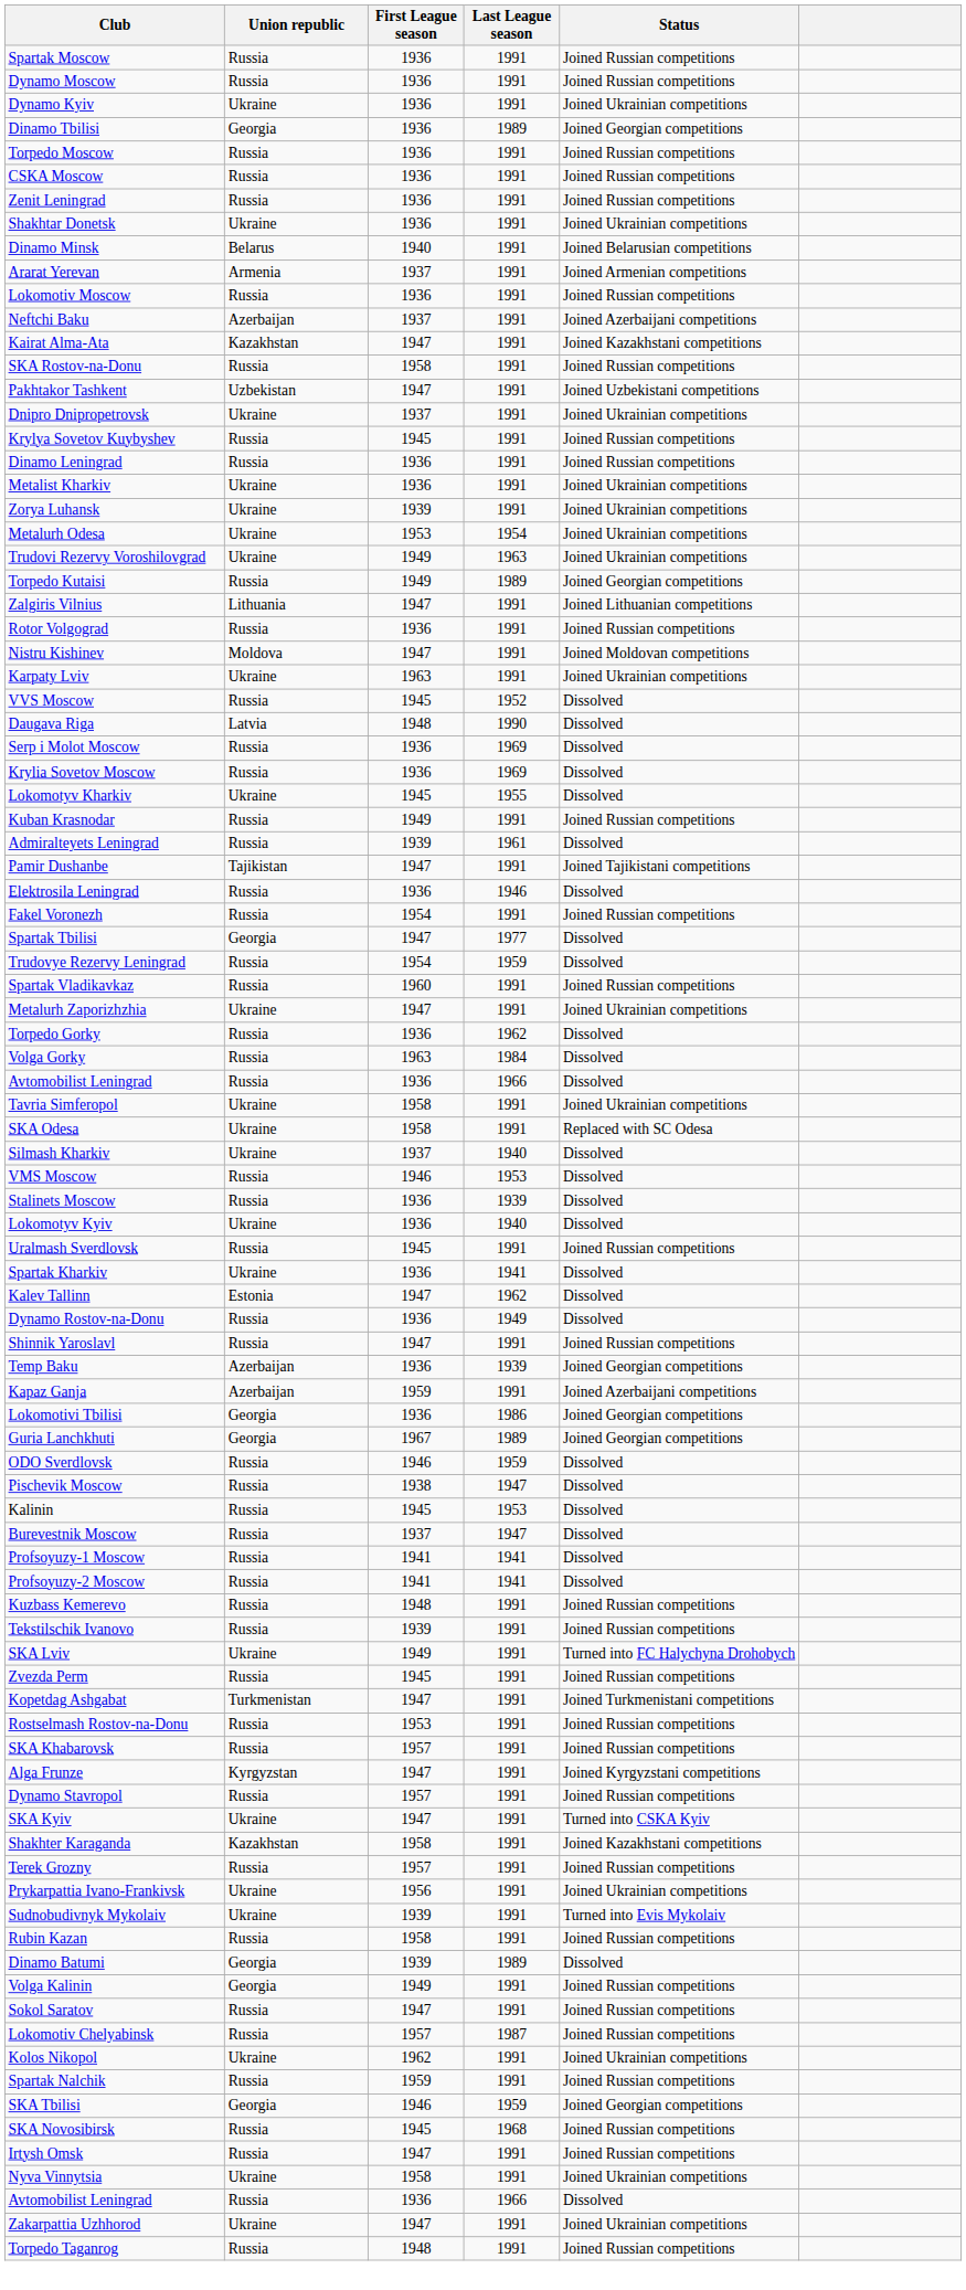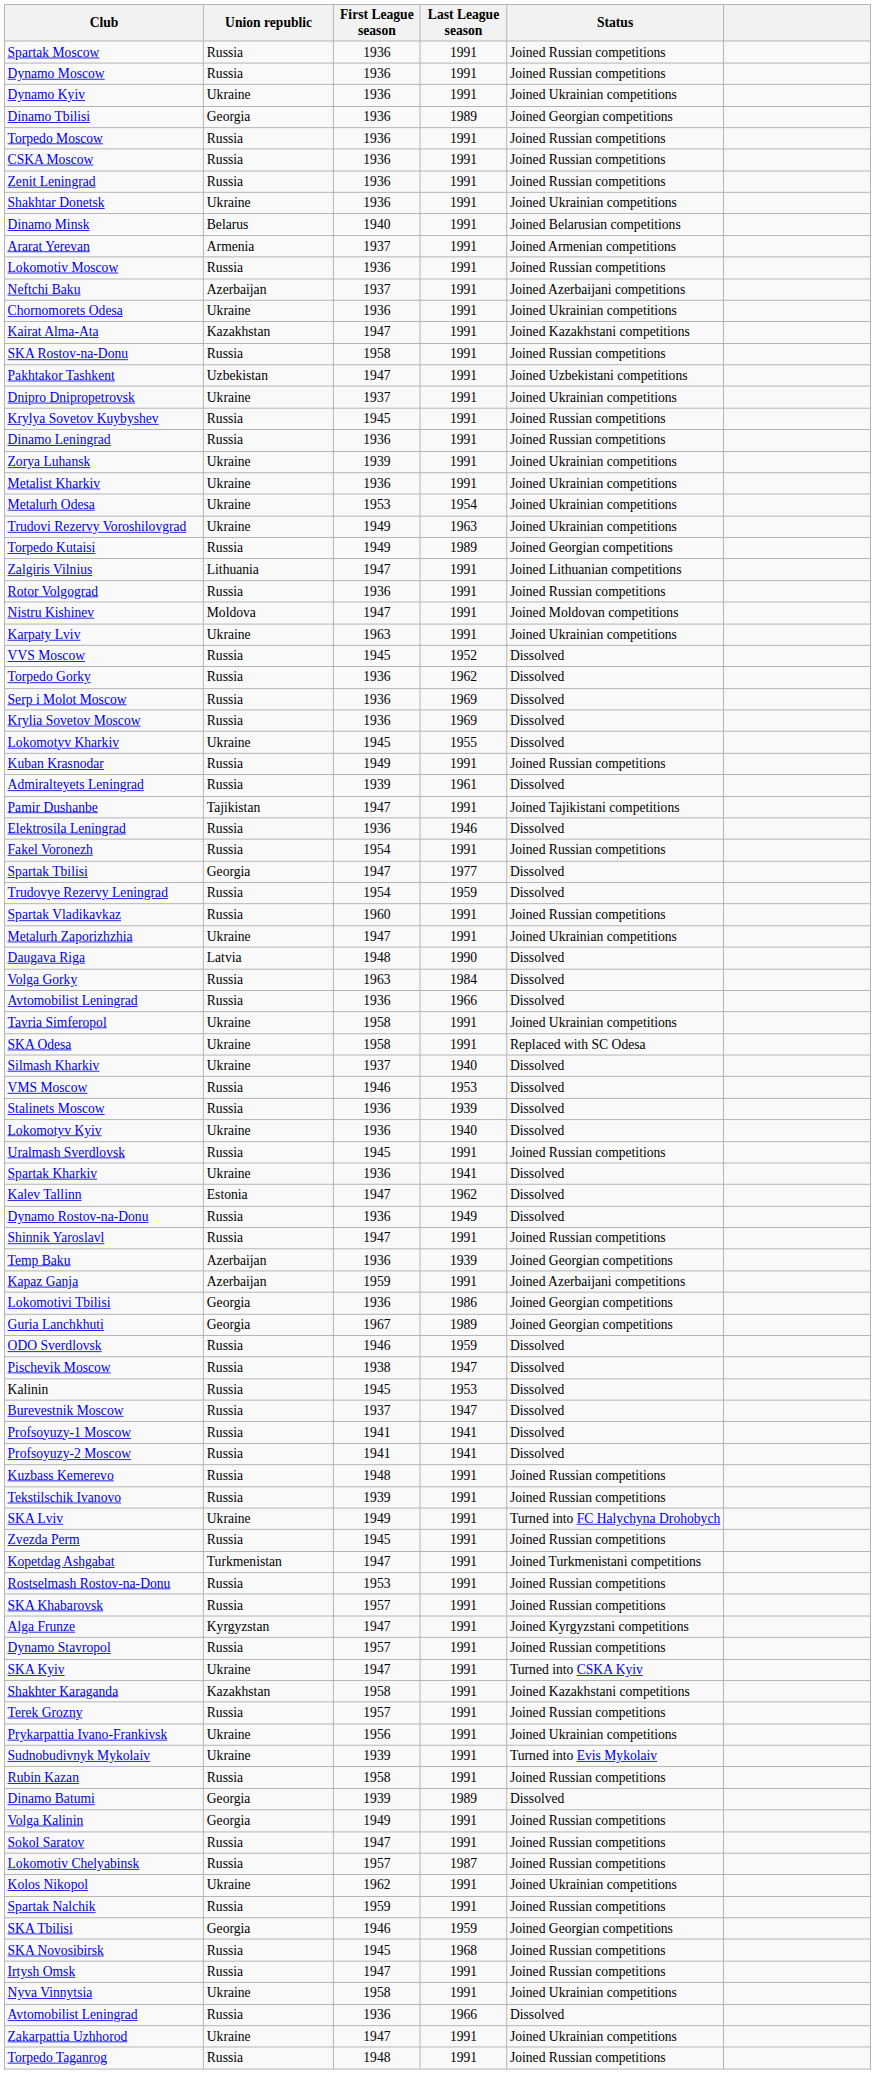 <table class="wikitable sortable" style="text-align:left">
 <tr>
 <th width=23%>Club</th>
 <th width=15%>Union republic</th>
 <th width=10%>First League<br>season</th>
 <th width=10%>Last League<br>season</th>
 <th width=25%>Status</th>
 <th class="unsortable"></th>
 </tr>
 <tr>
 <td align=left><a href='#'>Spartak Moscow</a></td>
 <td>Russia</td>
 <td align=center>1936</td>
 <td align=center>1991</td>
 <td>Joined Russian competitions</td>
 <td align=center></td>
 </tr>
 <tr>
 <td align=left><a href='#'>Dynamo Moscow</a></td>
 <td>Russia</td>
 <td align=center>1936</td>
 <td align=center>1991</td>
 <td>Joined Russian competitions</td>
 <td align=center></td>
 </tr>
 <tr>
 <td align=left><a href='#'>Dynamo Kyiv</a></td>
 <td>Ukraine</td>
 <td align=center>1936</td>
 <td align=center>1991</td>
 <td>Joined Ukrainian competitions</td>
 <td align=center></td>
 </tr>
 <tr>
 <td align=left><a href='#'>Dinamo Tbilisi</a></td>
 <td>Georgia</td>
 <td align=center>1936</td>
 <td align=center>1989</td>
 <td>Joined Georgian competitions</td>
 <td align=center></td>
 </tr>
 <tr>
 <td align=left><a href='#'>Torpedo Moscow</a></td>
 <td>Russia</td>
 <td align=center>1936</td>
 <td align=center>1991</td>
 <td>Joined Russian competitions</td>
 <td align=center></td>
 </tr>
 <tr>
 <td align=left><a href='#'>CSKA Moscow</a></td>
 <td>Russia</td>
 <td align=center>1936</td>
 <td align=center>1991</td>
 <td>Joined Russian competitions</td>
 <td align=center></td>
 </tr>
 <tr>
 <td align=left><a href='#'>Zenit Leningrad</a></td>
 <td>Russia</td>
 <td align=center>1936</td>
 <td align=center>1991</td>
 <td>Joined Russian competitions</td>
 <td align=center></td>
 </tr>
 <tr>
 <td align=left><a href='#'>Shakhtar Donetsk</a></td>
 <td>Ukraine</td>
 <td align=center>1936</td>
 <td align=center>1991</td>
 <td>Joined Ukrainian competitions</td>
 <td align=center></td>
 </tr>
 <tr>
 <td align=left><a href='#'>Dinamo Minsk</a></td>
 <td>Belarus</td>
 <td align=center>1940</td>
 <td align=center>1991</td>
 <td>Joined Belarusian competitions</td>
 <td align=center></td>
 </tr>
 <tr>
 <td align=left><a href='#'>Ararat Yerevan</a></td>
 <td>Armenia</td>
 <td align=center>1937</td>
 <td align=center>1991</td>
 <td>Joined Armenian competitions</td>
 <td align=center></td>
 </tr>
 <tr>
 <td align=left><a href='#'>Lokomotiv Moscow</a></td>
 <td>Russia</td>
 <td align=center>1936</td>
 <td align=center>1991</td>
 <td>Joined Russian competitions</td>
 <td align=center></td>
 </tr>
 <tr>
 <td align=left><a href='#'>Neftchi Baku</a></td>
 <td>Azerbaijan</td>
 <td align=center>1937</td>
 <td align=center>1991</td>
 <td>Joined Azerbaijani competitions</td>
 <td align=center></td>
 </tr>
 <tr>
+<td align=left><a href='#'>Chornomorets Odesa</a></td>
+<td>Ukraine</td>
+<td align=center>1936</td>
+<td align=center>1991</td>
+<td>Joined Ukrainian competitions</td>
+<td align=center></td>
+</tr>
+<tr>
 <td align=left><a href='#'>Kairat Alma-Ata</a></td>
 <td>Kazakhstan</td>
 <td align=center>1947</td>
 <td align=center>1991</td>
 <td>Joined Kazakhstani competitions</td>
 <td align=center></td>
 </tr>
 <tr>
 <td align=left><a href='#'>SKA Rostov-na-Donu</a></td>
 <td>Russia</td>
 <td align=center>1958</td>
 <td align=center>1991</td>
 <td>Joined Russian competitions</td>
 <td align=center></td>
 </tr>
 <tr>
 <td align=left><a href='#'>Pakhtakor Tashkent</a></td>
 <td>Uzbekistan</td>
 <td align=center>1947</td>
 <td align=center>1991</td>
 <td>Joined Uzbekistani competitions</td>
 <td align=center></td>
 </tr>
 <tr>
 <td align=left><a href='#'>Dnipro Dnipropetrovsk</a></td>
 <td>Ukraine</td>
 <td align=center>1937</td>
 <td align=center>1991</td>
 <td>Joined Ukrainian competitions</td>
 <td align=center></td>
 </tr>
 <tr>
 <td align=left><a href='#'>Krylya Sovetov Kuybyshev</a></td>
 <td>Russia</td>
 <td align=center>1945</td>
 <td align=center>1991</td>
 <td>Joined Russian competitions</td>
 <td align=center></td>
 </tr>
 <tr>
 <td align=left><a href='#'>Dinamo Leningrad</a></td>
 <td>Russia</td>
 <td align=center>1936</td>
 <td align=center>1991</td>
 <td>Joined Russian competitions</td>
 <td align=center></td>
 </tr>
 <tr>
-<td align=left><a href='#'>Metalist Kharkiv</a></td>
+<td align=left><a href='#'>Zorya Luhansk</a></td>
 <td>Ukraine</td>
-<td align=center>1936</td>
+<td align=center>1939</td>
 <td align=center>1991</td>
 <td>Joined Ukrainian competitions</td>
 <td align=center></td>
 </tr>
 <tr>
-<td align=left><a href='#'>Zorya Luhansk</a></td>
+<td align=left><a href='#'>Metalist Kharkiv</a></td>
 <td>Ukraine</td>
-<td align=center>1939</td>
+<td align=center>1936</td>
 <td align=center>1991</td>
 <td>Joined Ukrainian competitions</td>
 <td align=center></td>
 </tr>
 <tr>
 <td align=left><a href='#'>Metalurh Odesa</a></td>
 <td>Ukraine</td>
 <td align=center>1953</td>
 <td align=center>1954</td>
 <td>Joined Ukrainian competitions</td>
 <td align=center></td>
 </tr>
 <tr>
 <td align=left><a href='#'>Trudovi Rezervy Voroshilovgrad</a></td>
 <td>Ukraine</td>
 <td align=center>1949</td>
 <td align=center>1963</td>
 <td>Joined Ukrainian competitions</td>
 <td align=center></td>
 </tr>
 <tr>
 <td align=left><a href='#'>Torpedo Kutaisi</a></td>
 <td>Russia</td>
 <td align=center>1949</td>
 <td align=center>1989</td>
 <td>Joined Georgian competitions</td>
 <td align=center></td>
 </tr>
 <tr>
 <td align=left><a href='#'>Zalgiris Vilnius</a></td>
 <td>Lithuania</td>
 <td align=center>1947</td>
 <td align=center>1991</td>
 <td>Joined Lithuanian competitions</td>
 <td align=center></td>
 </tr>
 <tr>
 <td align=left><a href='#'>Rotor Volgograd</a></td>
 <td>Russia</td>
 <td align=center>1936</td>
 <td align=center>1991</td>
 <td>Joined Russian competitions</td>
 <td align=center></td>
 </tr>
 <tr>
 <td align=left><a href='#'>Nistru Kishinev</a></td>
 <td>Moldova</td>
 <td align=center>1947</td>
 <td align=center>1991</td>
 <td>Joined Moldovan competitions</td>
 <td align=center></td>
 </tr>
 <tr>
 <td align=left><a href='#'>Karpaty Lviv</a></td>
 <td>Ukraine</td>
 <td align=center>1963</td>
 <td align=center>1991</td>
 <td>Joined Ukrainian competitions</td>
 <td align=center></td>
 </tr>
 <tr>
 <td align=left><a href='#'>VVS Moscow</a></td>
 <td>Russia</td>
 <td align=center>1945</td>
 <td align=center>1952</td>
 <td>Dissolved</td>
 <td align=center></td>
 </tr>
 <tr>
-<td align=left><a href='#'>Daugava Riga</a></td>
-<td>Latvia</td>
-<td align=center>1948</td>
-<td align=center>1990</td>
+<td align=left><a href='#'>Torpedo Gorky</a></td>
+<td>Russia</td>
+<td align=center>1936</td>
+<td align=center>1962</td>
 <td>Dissolved</td>
 <td align=center></td>
 </tr>
 <tr>
 <td align=left><a href='#'>Serp i Molot Moscow</a></td>
 <td>Russia</td>
 <td align=center>1936</td>
 <td align=center>1969</td>
 <td>Dissolved</td>
 <td align=center></td>
 </tr>
 <tr>
 <td align=left><a href='#'>Krylia Sovetov Moscow</a></td>
 <td>Russia</td>
 <td align=center>1936</td>
 <td align=center>1969</td>
 <td>Dissolved</td>
 <td align=center></td>
 </tr>
 <tr>
 <td align=left><a href='#'>Lokomotyv Kharkiv</a></td>
 <td>Ukraine</td>
 <td align=center>1945</td>
 <td align=center>1955</td>
 <td>Dissolved</td>
 <td align=center></td>
 </tr>
 <tr>
 <td align=left><a href='#'>Kuban Krasnodar</a></td>
 <td>Russia</td>
 <td align=center>1949</td>
 <td align=center>1991</td>
 <td>Joined Russian competitions</td>
 <td align=center></td>
 </tr>
 <tr>
 <td align=left><a href='#'>Admiralteyets Leningrad</a></td>
 <td>Russia</td>
 <td align=center>1939</td>
 <td align=center>1961</td>
 <td>Dissolved</td>
 <td align=center></td>
 </tr>
 <tr>
 <td align=left><a href='#'>Pamir Dushanbe</a></td>
 <td>Tajikistan</td>
 <td align=center>1947</td>
 <td align=center>1991</td>
 <td>Joined Tajikistani competitions</td>
 <td align=center></td>
 </tr>
 <tr>
 <td align=left><a href='#'>Elektrosila Leningrad</a></td>
 <td>Russia</td>
 <td align=center>1936</td>
 <td align=center>1946</td>
 <td>Dissolved</td>
 <td align=center></td>
 </tr>
 <tr>
 <td align=left><a href='#'>Fakel Voronezh</a></td>
 <td>Russia</td>
 <td align=center>1954</td>
 <td align=center>1991</td>
 <td>Joined Russian competitions</td>
 <td align=center></td>
 </tr>
 <tr>
 <td align=left><a href='#'>Spartak Tbilisi</a></td>
 <td>Georgia</td>
 <td align=center>1947</td>
 <td align=center>1977</td>
 <td>Dissolved</td>
 <td align=center></td>
 </tr>
 <tr>
 <td align=left><a href='#'>Trudovye Rezervy Leningrad</a></td>
 <td>Russia</td>
 <td align=center>1954</td>
 <td align=center>1959</td>
 <td>Dissolved</td>
 <td align=center></td>
 </tr>
 <tr>
 <td align=left><a href='#'>Spartak Vladikavkaz</a></td>
 <td>Russia</td>
 <td align=center>1960</td>
 <td align=center>1991</td>
 <td>Joined Russian competitions</td>
 <td align=center></td>
 </tr>
 <tr>
 <td align=left><a href='#'>Metalurh Zaporizhzhia</a></td>
 <td>Ukraine</td>
 <td align=center>1947</td>
 <td align=center>1991</td>
 <td>Joined Ukrainian competitions</td>
 <td align=center></td>
 </tr>
 <tr>
-<td align=left><a href='#'>Torpedo Gorky</a></td>
-<td>Russia</td>
-<td align=center>1936</td>
-<td align=center>1962</td>
+<td align=left><a href='#'>Daugava Riga</a></td>
+<td>Latvia</td>
+<td align=center>1948</td>
+<td align=center>1990</td>
 <td>Dissolved</td>
 <td align=center></td>
 </tr>
 <tr>
 <td align=left><a href='#'>Volga Gorky</a></td>
 <td>Russia</td>
 <td align=center>1963</td>
 <td align=center>1984</td>
 <td>Dissolved</td>
 <td align=center></td>
 </tr>
 <tr>
 <td align=left><a href='#'>Avtomobilist Leningrad</a></td>
 <td>Russia</td>
 <td align=center>1936</td>
 <td align=center>1966</td>
 <td>Dissolved</td>
 <td align=center></td>
 </tr>
 <tr>
 <td align=left><a href='#'>Tavria Simferopol</a></td>
 <td>Ukraine</td>
 <td align=center>1958</td>
 <td align=center>1991</td>
 <td>Joined Ukrainian competitions</td>
 <td align=center></td>
 </tr>
 <tr>
 <td align=left><a href='#'>SKA Odesa</a></td>
 <td>Ukraine</td>
 <td align=center>1958</td>
 <td align=center>1991</td>
 <td>Replaced with SC Odesa</td>
 <td align=center></td>
 </tr>
 <tr>
 <td align=left><a href='#'>Silmash Kharkiv</a></td>
 <td>Ukraine</td>
 <td align=center>1937</td>
 <td align=center>1940</td>
 <td>Dissolved</td>
 <td align=center></td>
 </tr>
 <tr>
 <td align=left><a href='#'>VMS Moscow</a></td>
 <td>Russia</td>
 <td align=center>1946</td>
 <td align=center>1953</td>
 <td>Dissolved</td>
 <td align=center></td>
 </tr>
 <tr>
 <td align=left><a href='#'>Stalinets Moscow</a></td>
 <td>Russia</td>
 <td align=center>1936</td>
 <td align=center>1939</td>
 <td>Dissolved</td>
 <td align=center></td>
 </tr>
 <tr>
 <td align=left><a href='#'>Lokomotyv Kyiv</a></td>
 <td>Ukraine</td>
 <td align=center>1936</td>
 <td align=center>1940</td>
 <td>Dissolved</td>
 <td align=center></td>
 </tr>
 <tr>
 <td align=left><a href='#'>Uralmash Sverdlovsk</a></td>
 <td>Russia</td>
 <td align=center>1945</td>
 <td align=center>1991</td>
 <td>Joined Russian competitions</td>
 <td align=center></td>
 </tr>
 <tr>
 <td align=left><a href='#'>Spartak Kharkiv</a></td>
 <td>Ukraine</td>
 <td align=center>1936</td>
 <td align=center>1941</td>
 <td>Dissolved</td>
 <td align=center></td>
 </tr>
 <tr>
 <td align=left><a href='#'>Kalev Tallinn</a></td>
 <td>Estonia</td>
 <td align=center>1947</td>
 <td align=center>1962</td>
 <td>Dissolved</td>
 <td align=center></td>
 </tr>
 <tr>
 <td align=left><a href='#'>Dynamo Rostov-na-Donu</a></td>
 <td>Russia</td>
 <td align=center>1936</td>
 <td align=center>1949</td>
 <td>Dissolved</td>
 <td align=center></td>
 </tr>
 <tr>
 <td align=left><a href='#'>Shinnik Yaroslavl</a></td>
 <td>Russia</td>
 <td align=center>1947</td>
 <td align=center>1991</td>
 <td>Joined Russian competitions</td>
 <td align=center></td>
 </tr>
 <tr>
 <td align=left><a href='#'>Temp Baku</a></td>
 <td>Azerbaijan</td>
 <td align=center>1936</td>
 <td align=center>1939</td>
 <td>Joined Georgian competitions</td>
 <td align=center></td>
 </tr>
 <tr>
 <td align=left><a href='#'>Kapaz Ganja</a></td>
 <td>Azerbaijan</td>
 <td align=center>1959</td>
 <td align=center>1991</td>
 <td>Joined Azerbaijani competitions</td>
 <td align=center></td>
 </tr>
 <tr>
 <td align=left><a href='#'>Lokomotivi Tbilisi</a></td>
 <td>Georgia</td>
 <td align=center>1936</td>
 <td align=center>1986</td>
 <td>Joined Georgian competitions</td>
 <td align=center></td>
 </tr>
 <tr>
 <td align=left><a href='#'>Guria Lanchkhuti</a></td>
 <td>Georgia</td>
 <td align=center>1967</td>
 <td align=center>1989</td>
 <td>Joined Georgian competitions</td>
 <td align=center></td>
 </tr>
 <tr>
 <td align=left><a href='#'>ODO Sverdlovsk</a></td>
 <td>Russia</td>
 <td align=center>1946</td>
 <td align=center>1959</td>
 <td>Dissolved</td>
 <td align=center></td>
 </tr>
 <tr>
 <td align=left><a href='#'>Pischevik Moscow</a></td>
 <td>Russia</td>
 <td align=center>1938</td>
 <td align=center>1947</td>
 <td>Dissolved</td>
 <td align=center></td>
 </tr>
 <tr>
 <td align=left>Kalinin</td>
 <td>Russia</td>
 <td align=center>1945</td>
 <td align=center>1953</td>
 <td>Dissolved</td>
 <td align=center></td>
 </tr>
 <tr>
 <td align=left><a href='#'>Burevestnik Moscow</a></td>
 <td>Russia</td>
 <td align=center>1937</td>
 <td align=center>1947</td>
 <td>Dissolved</td>
 <td align=center></td>
 </tr>
 <tr>
 <td align=left><a href='#'>Profsoyuzy-1 Moscow</a></td>
 <td>Russia</td>
 <td align=center>1941</td>
 <td align=center>1941</td>
 <td>Dissolved</td>
 <td align=center></td>
 </tr>
 <tr>
 <td align=left><a href='#'>Profsoyuzy-2 Moscow</a></td>
 <td>Russia</td>
 <td align=center>1941</td>
 <td align=center>1941</td>
 <td>Dissolved</td>
 <td align=center></td>
 </tr>
 <tr>
 <td align=left><a href='#'>Kuzbass Kemerevo</a></td>
 <td>Russia</td>
 <td align=center>1948</td>
 <td align=center>1991</td>
 <td>Joined Russian competitions</td>
 <td align=center></td>
 </tr>
 <tr>
 <td align=left><a href='#'>Tekstilschik Ivanovo</a></td>
 <td>Russia</td>
 <td align=center>1939</td>
 <td align=center>1991</td>
 <td>Joined Russian competitions</td>
 <td align=center></td>
 </tr>
 <tr>
 <td align=left><a href='#'>SKA Lviv</a></td>
 <td>Ukraine</td>
 <td align=center>1949</td>
 <td align=center>1991</td>
 <td>Turned into <a href='#'>FC Halychyna Drohobych</a></td>
 <td align=center></td>
 </tr>
 <tr>
 <td align=left><a href='#'>Zvezda Perm</a></td>
 <td>Russia</td>
 <td align=center>1945</td>
 <td align=center>1991</td>
 <td>Joined Russian competitions</td>
 <td align=center></td>
 </tr>
 <tr>
 <td align=left><a href='#'>Kopetdag Ashgabat</a></td>
 <td>Turkmenistan</td>
 <td align=center>1947</td>
 <td align=center>1991</td>
 <td>Joined Turkmenistani competitions</td>
 <td align=center></td>
 </tr>
 <tr>
 <td align=left><a href='#'>Rostselmash Rostov-na-Donu</a></td>
 <td>Russia</td>
 <td align=center>1953</td>
 <td align=center>1991</td>
 <td>Joined Russian competitions</td>
 <td align=center></td>
 </tr>
 <tr>
 <td align=left><a href='#'>SKA Khabarovsk</a></td>
 <td>Russia</td>
 <td align=center>1957</td>
 <td align=center>1991</td>
 <td>Joined Russian competitions</td>
 <td align=center></td>
 </tr>
 <tr>
 <td align=left><a href='#'>Alga Frunze</a></td>
 <td>Kyrgyzstan</td>
 <td align=center>1947</td>
 <td align=center>1991</td>
 <td>Joined Kyrgyzstani competitions</td>
 <td align=center></td>
 </tr>
 <tr>
 <td align=left><a href='#'>Dynamo Stavropol</a></td>
 <td>Russia</td>
 <td align=center>1957</td>
 <td align=center>1991</td>
 <td>Joined Russian competitions</td>
 <td align=center></td>
 </tr>
 <tr>
 <td align=left><a href='#'>SKA Kyiv</a></td>
 <td>Ukraine</td>
 <td align=center>1947</td>
 <td align=center>1991</td>
 <td>Turned into <a href='#'>CSKA Kyiv</a></td>
 <td align=center></td>
 </tr>
 <tr>
 <td align=left><a href='#'>Shakhter Karaganda</a></td>
 <td>Kazakhstan</td>
 <td align=center>1958</td>
 <td align=center>1991</td>
 <td>Joined Kazakhstani competitions</td>
 <td align=center></td>
 </tr>
 <tr>
 <td align=left><a href='#'>Terek Grozny</a></td>
 <td>Russia</td>
 <td align=center>1957</td>
 <td align=center>1991</td>
 <td>Joined Russian competitions</td>
 <td align=center></td>
 </tr>
 <tr>
 <td align=left><a href='#'>Prykarpattia Ivano-Frankivsk</a></td>
 <td>Ukraine</td>
 <td align=center>1956</td>
 <td align=center>1991</td>
 <td>Joined Ukrainian competitions</td>
 <td align=center></td>
 </tr>
 <tr>
 <td align=left><a href='#'>Sudnobudivnyk Mykolaiv</a></td>
 <td>Ukraine</td>
 <td align=center>1939</td>
 <td align=center>1991</td>
 <td>Turned into <a href='#'>Evis Mykolaiv</a></td>
 <td align=center></td>
 </tr>
 <tr>
 <td align=left><a href='#'>Rubin Kazan</a></td>
 <td>Russia</td>
 <td align=center>1958</td>
 <td align=center>1991</td>
 <td>Joined Russian competitions</td>
 <td align=center></td>
 </tr>
 <tr>
 <td align=left><a href='#'>Dinamo Batumi</a></td>
 <td>Georgia</td>
 <td align=center>1939</td>
 <td align=center>1989</td>
 <td>Dissolved</td>
 <td align=center></td>
 </tr>
 <tr>
 <td align=left><a href='#'>Volga Kalinin</a></td>
 <td>Georgia</td>
 <td align=center>1949</td>
 <td align=center>1991</td>
 <td>Joined Russian competitions</td>
 <td align=center></td>
 </tr>
 <tr>
 <td align=left><a href='#'>Sokol Saratov</a></td>
 <td>Russia</td>
 <td align=center>1947</td>
 <td align=center>1991</td>
 <td>Joined Russian competitions</td>
 <td align=center></td>
 </tr>
 <tr>
 <td align=left><a href='#'>Lokomotiv Chelyabinsk</a></td>
 <td>Russia</td>
 <td align=center>1957</td>
 <td align=center>1987</td>
 <td>Joined Russian competitions</td>
 <td align=center></td>
 </tr>
 <tr>
 <td align=left><a href='#'>Kolos Nikopol</a></td>
 <td>Ukraine</td>
 <td align=center>1962</td>
 <td align=center>1991</td>
 <td>Joined Ukrainian competitions</td>
 <td align=center></td>
 </tr>
 <tr>
 <td align=left><a href='#'>Spartak Nalchik</a></td>
 <td>Russia</td>
 <td align=center>1959</td>
 <td align=center>1991</td>
 <td>Joined Russian competitions</td>
 <td align=center></td>
 </tr>
 <tr>
 <td align=left><a href='#'>SKA Tbilisi</a></td>
 <td>Georgia</td>
 <td align=center>1946</td>
 <td align=center>1959</td>
 <td>Joined Georgian competitions</td>
 <td align=center></td>
 </tr>
 <tr>
 <td align=left><a href='#'>SKA Novosibirsk</a></td>
 <td>Russia</td>
 <td align=center>1945</td>
 <td align=center>1968</td>
 <td>Joined Russian competitions</td>
 <td align=center></td>
 </tr>
 <tr>
 <td align=left><a href='#'>Irtysh Omsk</a></td>
 <td>Russia</td>
 <td align=center>1947</td>
 <td align=center>1991</td>
 <td>Joined Russian competitions</td>
 <td align=center></td>
 </tr>
 <tr>
 <td align=left><a href='#'>Nyva Vinnytsia</a></td>
 <td>Ukraine</td>
 <td align=center>1958</td>
 <td align=center>1991</td>
 <td>Joined Ukrainian competitions</td>
 <td align=center></td>
 </tr>
 <tr>
 <td align=left><a href='#'>Avtomobilist Leningrad</a></td>
 <td>Russia</td>
 <td align=center>1936</td>
 <td align=center>1966</td>
 <td>Dissolved</td>
 <td align=center></td>
 </tr>
 <tr>
 <td align=left><a href='#'>Zakarpattia Uzhhorod</a></td>
 <td>Ukraine</td>
 <td align=center>1947</td>
 <td align=center>1991</td>
 <td>Joined Ukrainian competitions</td>
 <td align=center></td>
 </tr>
 <tr>
 <td align=left><a href='#'>Torpedo Taganrog</a></td>
 <td>Russia</td>
 <td align=center>1948</td>
 <td align=center>1991</td>
 <td>Joined Russian competitions</td>
 <td align=center></td>
 </tr>
 </table>
